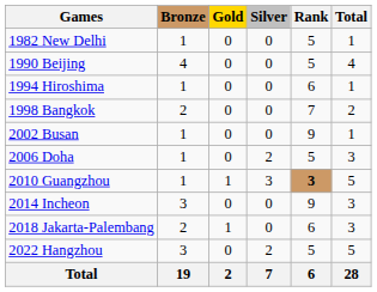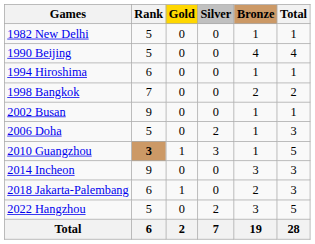 <table class="wikitable sortable" style="text-align:center">
 <tr>
 <th>Games</th>
-<th style="background-color:#c96;">Bronze</th>
+<th>Rank</th>
 <th style="background-color:gold;">Gold</th>
 <th style="background-color:silver;">Silver</th>
-<th>Rank</th>
+<th style="background-color:#c96;">Bronze</th>
 <th>Total</th>
 </tr>
 <tr>
 <td align=left><a href='#'>1982 New Delhi</a></td>
-<td>1</td>
+<td>5</td>
 <td>0</td>
 <td>0</td>
-<td>5</td>
+<td>1</td>
 <td>1</td>
 </tr>
 <tr>
 <td align=left><a href='#'>1990 Beijing</a></td>
-<td>4</td>
+<td>5</td>
 <td>0</td>
 <td>0</td>
-<td>5</td>
+<td>4</td>
 <td>4</td>
 </tr>
 <tr>
 <td align=left><a href='#'>1994 Hiroshima</a></td>
-<td>1</td>
+<td>6</td>
 <td>0</td>
 <td>0</td>
-<td>6</td>
+<td>1</td>
 <td>1</td>
 </tr>
 <tr>
 <td align=left><a href='#'>1998 Bangkok</a></td>
-<td>2</td>
+<td>7</td>
 <td>0</td>
 <td>0</td>
-<td>7</td>
+<td>2</td>
 <td>2</td>
 </tr>
 <tr>
 <td align=left><a href='#'>2002 Busan</a></td>
-<td>1</td>
+<td>9</td>
 <td>0</td>
 <td>0</td>
-<td>9</td>
+<td>1</td>
 <td>1</td>
 </tr>
 <tr>
 <td align=left><a href='#'>2006 Doha</a></td>
-<td>1</td>
+<td>5</td>
 <td>0</td>
 <td>2</td>
-<td>5</td>
+<td>1</td>
 <td>3</td>
 </tr>
 <tr>
 <td align=left><a href='#'>2010 Guangzhou</a></td>
-<td>1</td>
+<td bgcolor=#c96><strong>3</strong></td>
 <td>1</td>
 <td>3</td>
-<td bgcolor=#c96><strong>3</strong></td>
+<td>1</td>
 <td>5</td>
 </tr>
 <tr>
 <td align=left><a href='#'>2014 Incheon</a></td>
-<td>3</td>
+<td>9</td>
 <td>0</td>
 <td>0</td>
-<td>9</td>
+<td>3</td>
 <td>3</td>
 </tr>
 <tr>
 <td align=left><a href='#'>2018 Jakarta-Palembang</a></td>
-<td>2</td>
+<td>6</td>
 <td>1</td>
 <td>0</td>
-<td>6</td>
+<td>2</td>
 <td>3</td>
 </tr>
 <tr>
 <td align=left><a href='#'>2022 Hangzhou</a></td>
-<td>3</td>
+<td>5</td>
 <td>0</td>
 <td>2</td>
-<td>5</td>
+<td>3</td>
 <td>5</td>
 </tr>
 <tr>
 <th>Total</th>
-<th>19</th>
+<th>6</th>
 <th>2</th>
 <th>7</th>
-<th>6</th>
+<th>19</th>
 <th>28</th>
 </tr>
 </table>
